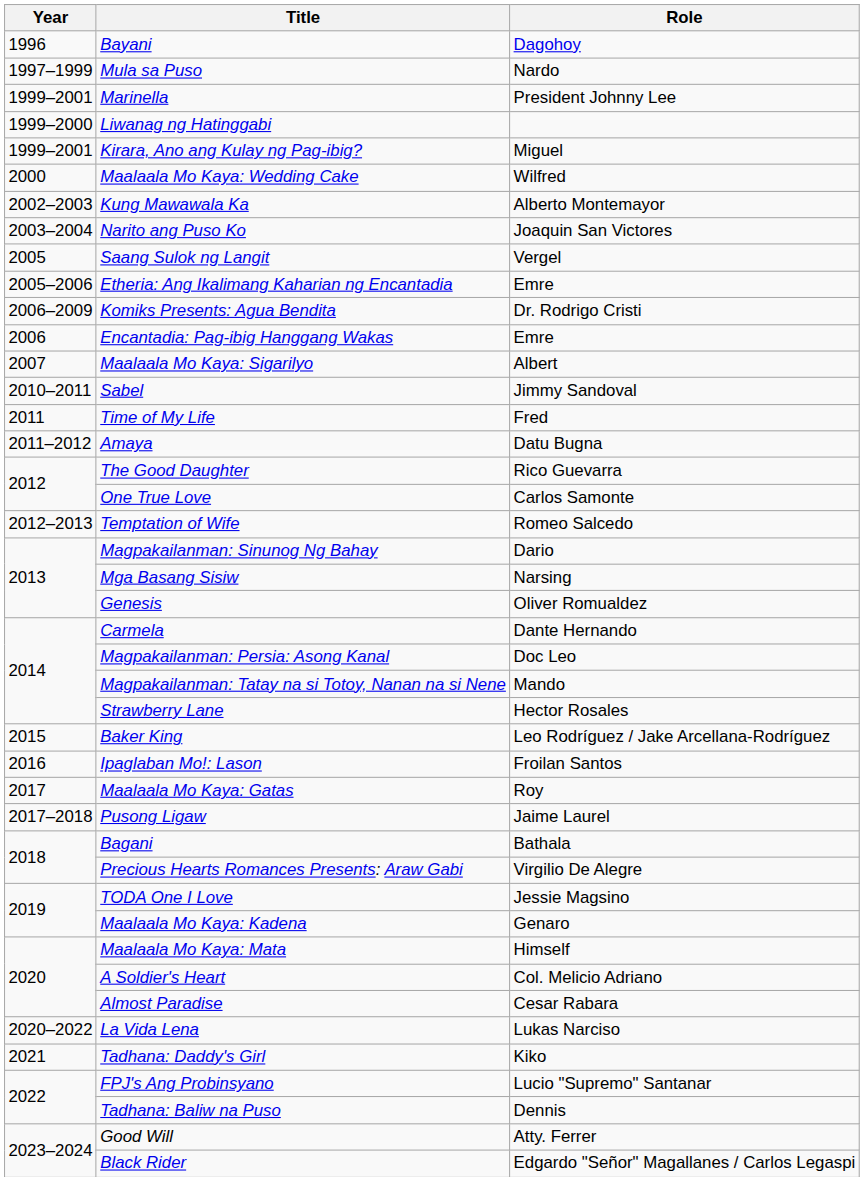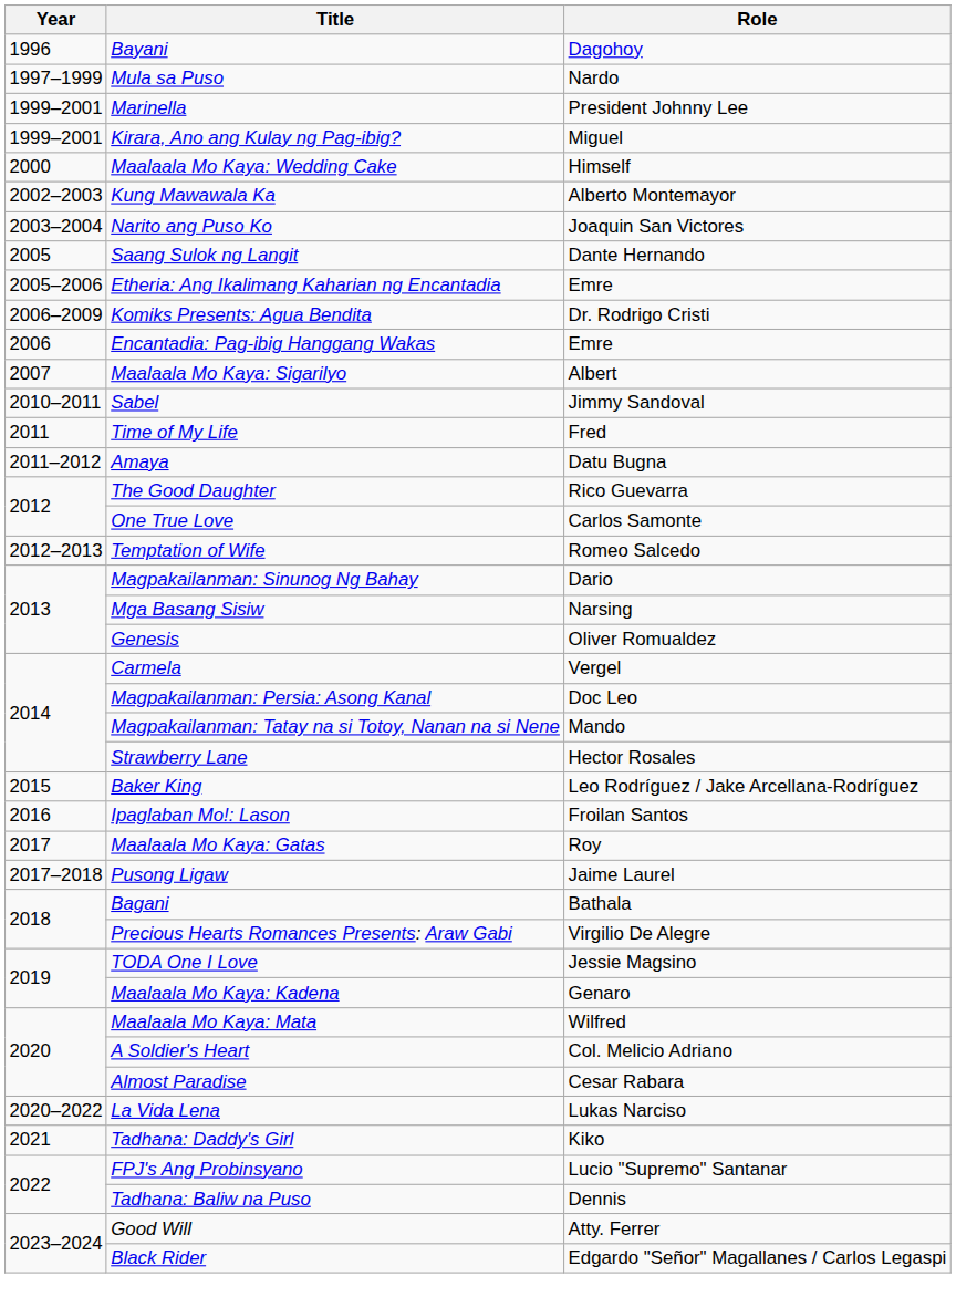 <table class="wikitable sortable">
 <tr>
 <th>Year</th>
 <th>Title</th>
 <th>Role</th>
 </tr>
 <tr>
 <td>1996</td>
 <td><em><a href='#'>Bayani</a></em></td>
 <td><a href='#'>Dagohoy</a></td>
 </tr>
 <tr>
 <td>1997–1999</td>
 <td><em><a href='#'>Mula sa Puso</a></em></td>
 <td>Nardo</td>
 </tr>
 <tr>
 <td>1999–2001</td>
 <td><em><a href='#'>Marinella</a></em></td>
 <td>President Johnny Lee</td>
 </tr>
 <tr>
-<td>1999–2000</td>
-<td><em><a href='#'>Liwanag ng Hatinggabi</a></em></td>
-<td></td>
-</tr>
-<tr>
 <td>1999–2001</td>
 <td><em><a href='#'>Kirara, Ano ang Kulay ng Pag-ibig?</a></em></td>
 <td>Miguel</td>
 </tr>
 <tr>
 <td>2000</td>
 <td><em><a href='#'>Maalaala Mo Kaya: Wedding Cake</a></em></td>
-<td>Wilfred</td>
+<td>Himself</td>
 </tr>
 <tr>
 <td>2002–2003</td>
 <td><em><a href='#'>Kung Mawawala Ka</a></em></td>
 <td>Alberto Montemayor</td>
 </tr>
 <tr>
 <td>2003–2004</td>
 <td><em><a href='#'>Narito ang Puso Ko</a></em></td>
 <td>Joaquin San Victores</td>
 </tr>
 <tr>
 <td>2005</td>
 <td><em><a href='#'>Saang Sulok ng Langit</a></em></td>
-<td>Vergel</td>
+<td>Dante Hernando</td>
 </tr>
 <tr>
 <td>2005–2006</td>
 <td><em><a href='#'>Etheria: Ang Ikalimang Kaharian ng Encantadia</a></em></td>
 <td>Emre</td>
 </tr>
 <tr>
 <td>2006–2009</td>
 <td><em><a href='#'>Komiks Presents: Agua Bendita</a></em></td>
 <td>Dr. Rodrigo Cristi</td>
 </tr>
 <tr>
 <td>2006</td>
 <td><em><a href='#'>Encantadia: Pag-ibig Hanggang Wakas</a></em></td>
 <td>Emre</td>
 </tr>
 <tr>
 <td>2007</td>
 <td><em><a href='#'>Maalaala Mo Kaya: Sigarilyo</a></em></td>
 <td>Albert</td>
 </tr>
 <tr>
 <td>2010–2011</td>
 <td><em><a href='#'>Sabel</a></em></td>
 <td>Jimmy Sandoval</td>
 </tr>
 <tr>
 <td>2011</td>
 <td><em><a href='#'>Time of My Life</a></em></td>
 <td>Fred</td>
 </tr>
 <tr>
 <td>2011–2012</td>
 <td><em><a href='#'>Amaya</a></em></td>
 <td>Datu Bugna</td>
 </tr>
 <tr>
 <td rowspan="2">2012</td>
 <td><em><a href='#'>The Good Daughter</a></em></td>
 <td>Rico Guevarra</td>
 </tr>
 <tr>
 <td><em><a href='#'>One True Love</a></em></td>
 <td>Carlos Samonte</td>
 </tr>
 <tr>
 <td>2012–2013</td>
 <td><em><a href='#'>Temptation of Wife</a></em></td>
 <td>Romeo Salcedo</td>
 </tr>
 <tr>
 <td rowspan="3">2013</td>
 <td><em><a href='#'>Magpakailanman: Sinunog Ng Bahay</a></em></td>
 <td>Dario</td>
 </tr>
 <tr>
 <td><em><a href='#'>Mga Basang Sisiw</a></em></td>
 <td>Narsing</td>
 </tr>
 <tr>
 <td><em><a href='#'>Genesis</a></em></td>
 <td>Oliver Romualdez</td>
 </tr>
 <tr>
 <td rowspan="4">2014</td>
 <td><em><a href='#'>Carmela</a></em></td>
-<td>Dante Hernando</td>
+<td>Vergel</td>
 </tr>
 <tr>
 <td><em><a href='#'>Magpakailanman: Persia: Asong Kanal</a></em></td>
 <td>Doc Leo</td>
 </tr>
 <tr>
 <td><em><a href='#'> Magpakailanman: Tatay na si Totoy, Nanan na si Nene</a></em></td>
 <td>Mando</td>
 </tr>
 <tr>
 <td><em><a href='#'>Strawberry Lane</a></em></td>
 <td>Hector Rosales</td>
 </tr>
 <tr>
 <td>2015</td>
 <td><em><a href='#'>Baker King</a></em></td>
 <td>Leo Rodríguez / Jake Arcellana-Rodríguez</td>
 </tr>
 <tr>
 <td>2016</td>
 <td><em><a href='#'>Ipaglaban Mo!: Lason</a></em></td>
 <td>Froilan Santos</td>
 </tr>
 <tr>
 <td>2017</td>
 <td><em><a href='#'>Maalaala Mo Kaya: Gatas</a></em></td>
 <td>Roy</td>
 </tr>
 <tr>
 <td>2017–2018</td>
 <td><em><a href='#'>Pusong Ligaw</a></em></td>
 <td>Jaime Laurel</td>
 </tr>
 <tr>
 <td rowspan="2">2018</td>
 <td><em><a href='#'>Bagani</a></em></td>
 <td>Bathala</td>
 </tr>
 <tr>
 <td><em><a href='#'>Precious Hearts Romances Presents</a>: <a href='#'>Araw Gabi</a></em></td>
 <td>Virgilio De Alegre</td>
 </tr>
 <tr>
 <td rowspan="2">2019</td>
 <td><em><a href='#'>TODA One I Love</a></em></td>
 <td>Jessie Magsino</td>
 </tr>
 <tr>
 <td><em><a href='#'>Maalaala Mo Kaya: Kadena</a></em></td>
 <td>Genaro</td>
 </tr>
 <tr>
 <td rowspan="3">2020</td>
 <td><em><a href='#'>Maalaala Mo Kaya: Mata</a></em></td>
-<td>Himself</td>
+<td>Wilfred</td>
 </tr>
 <tr>
 <td><em><a href='#'>A Soldier's Heart</a></em></td>
 <td>Col. Melicio Adriano</td>
 </tr>
 <tr>
 <td><em><a href='#'>Almost Paradise</a></em></td>
 <td>Cesar Rabara</td>
 </tr>
 <tr>
 <td>2020–2022</td>
 <td><em><a href='#'>La Vida Lena</a></em></td>
 <td>Lukas Narciso</td>
 </tr>
 <tr>
 <td>2021</td>
 <td><em><a href='#'>Tadhana: Daddy's Girl</a></em></td>
 <td>Kiko</td>
 </tr>
 <tr>
 <td rowspan="2">2022</td>
 <td><em><a href='#'>FPJ's Ang Probinsyano</a></em></td>
 <td>Lucio "Supremo" Santanar</td>
 </tr>
 <tr>
 <td><em><a href='#'>Tadhana: Baliw na Puso</a></em></td>
 <td>Dennis</td>
 </tr>
 <tr>
 <td rowspan="2">2023–2024</td>
 <td><em>Good Will</em></td>
 <td>Atty. Ferrer</td>
 </tr>
 <tr>
 <td><em><a href='#'>Black Rider</a></em></td>
 <td>Edgardo "Señor" Magallanes / Carlos Legaspi</td>
 </tr>
 </table>
